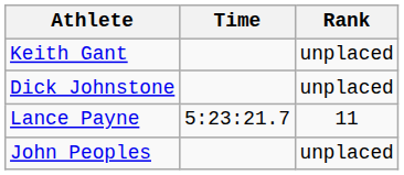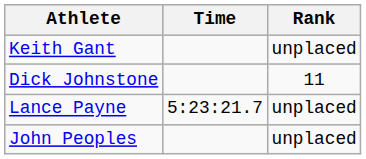 <table class=wikitable style="font-size:90%;">
 <tr>
 <th>Athlete</th>
 <th>Time</th>
 <th>Rank</th>
 </tr>
 <tr align=center>
 <td align=left><a href='#'>Keith Gant</a></td>
 <td></td>
 <td>unplaced</td>
 </tr>
 <tr align=center>
 <td align=left><a href='#'>Dick Johnstone</a></td>
 <td></td>
-<td>unplaced</td>
+<td>11</td>
 </tr>
 <tr align=center>
 <td align=left><a href='#'>Lance Payne</a></td>
 <td>5:23:21.7</td>
-<td>11</td>
+<td>unplaced</td>
 </tr>
 <tr align=center>
 <td align=left><a href='#'>John Peoples</a></td>
 <td></td>
 <td>unplaced</td>
 </tr>
 </table>
